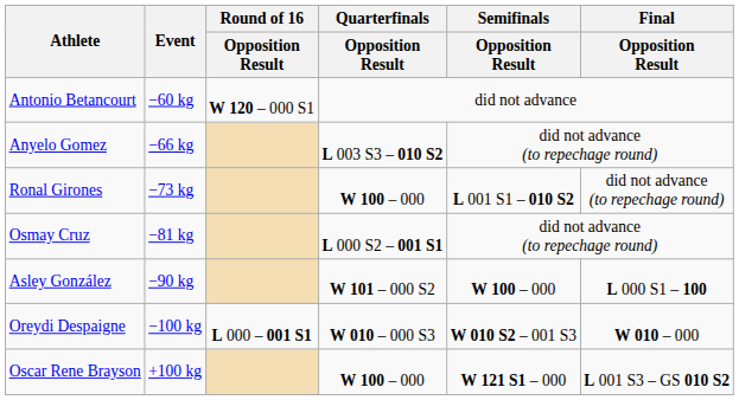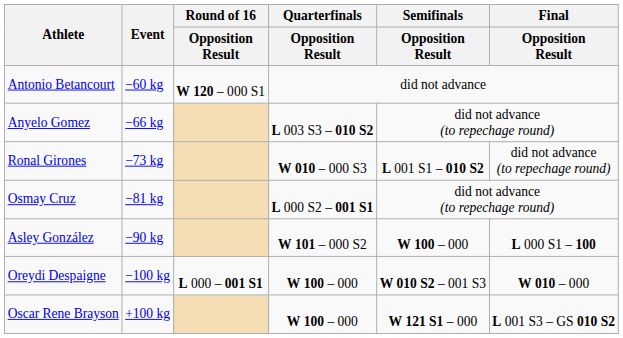 <table class="wikitable" style="font-size:90%">
 <tr>
 <th rowspan="2">Athlete</th>
 <th rowspan="2">Event</th>
 <th>Round of 16</th>
 <th>Quarterfinals</th>
 <th>Semifinals</th>
 <th>Final</th>
 </tr>
 <tr>
 <th>Opposition<br>Result</th>
 <th>Opposition<br>Result</th>
 <th>Opposition<br>Result</th>
 <th>Opposition<br>Result</th>
 </tr>
 <tr>
 <td><a href='#'>Antonio Betancourt</a></td>
 <td><a href='#'>−60 kg</a></td>
 <td align=center><br><strong>W</strong> <strong>120</strong> – 000 S1</td>
 <td align=center colspan="5">did not advance</td>
 </tr>
 <tr>
 <td><a href='#'>Anyelo Gomez</a></td>
 <td><a href='#'>−66 kg</a></td>
 <td align="center" bgcolor=wheat></td>
 <td align=center><br><strong>L</strong> 003 S3 – <strong>010 S2</strong></td>
 <td align=center colspan="5">did not advance<br><em>(to repechage round)</em></td>
 </tr>
 <tr>
 <td><a href='#'>Ronal Girones</a></td>
 <td><a href='#'>−73 kg</a></td>
 <td align="center" bgcolor=wheat></td>
-<td align=center><br><strong>W</strong> <strong>100</strong> – 000</td>
+<td align=center><br><strong>W</strong> <strong>010</strong> – 000 S3</td>
 <td align=center><br><strong>L</strong> 001 S1 – <strong>010 S2</strong></td>
 <td align=center colspan="5">did not advance<br><em>(to repechage round)</em></td>
 </tr>
 <tr>
 <td><a href='#'>Osmay Cruz</a></td>
 <td><a href='#'>−81 kg</a></td>
 <td align="center" bgcolor=wheat></td>
 <td align=center><br><strong>L</strong> 000 S2 – <strong>001 S1</strong></td>
 <td align=center colspan="5">did not advance<br><em>(to repechage round)</em></td>
 </tr>
 <tr>
 <td><a href='#'>Asley González</a></td>
 <td><a href='#'>−90 kg</a></td>
 <td align="center" bgcolor=wheat></td>
 <td align=center><br><strong>W</strong> <strong>101</strong> – 000 S2</td>
 <td align=center><br><strong>W</strong> <strong>100</strong> – 000</td>
 <td align=center><br><strong>L</strong> 000 S1 – <strong>100</strong><br></td>
 </tr>
 <tr>
 <td><a href='#'>Oreydi Despaigne</a></td>
 <td><a href='#'>−100 kg</a></td>
 <td align=center><br><strong>L</strong> 000 – <strong>001 S1</strong></td>
-<td align=center><br><strong>W</strong> <strong>010</strong> – 000 S3</td>
+<td align=center><br><strong>W</strong> <strong>100</strong> – 000</td>
 <td align=center><br><strong>W</strong> <strong>010 S2</strong> – 001 S3</td>
 <td align=center><br><strong>W</strong> <strong>010</strong> – 000<br></td>
 </tr>
 <tr>
 <td><a href='#'>Oscar Rene Brayson</a></td>
 <td><a href='#'>+100 kg</a></td>
 <td align="center" bgcolor=wheat></td>
 <td align=center><br><strong>W</strong> <strong>100</strong> – 000</td>
 <td align=center><br><strong>W</strong> <strong>121 S1</strong> – 000</td>
 <td align=center><br><strong>L</strong> 001 S3 – GS <strong>010 S2</strong><br></td>
 </tr>
 </table>
